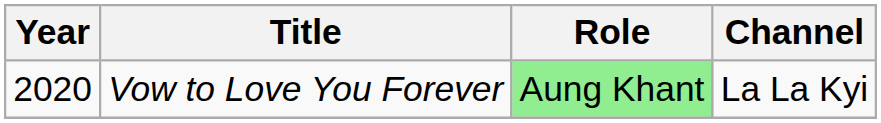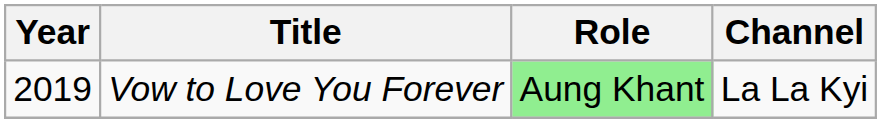 <table class="wikitable sortable">
 <tr>
 <th>Year</th>
 <th>Title</th>
 <th>Role</th>
 <th>Channel</th>
 </tr>
 <tr>
-<td>2020</td>
+<td>2019</td>
 <td><em>Vow to Love You Forever</em></td>
 <td style="background: lightgreen;">Aung Khant</td>
 <td>La La Kyi</td>
 </tr>
 <tr>
 </tr>
 </table>
